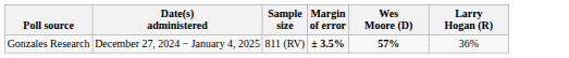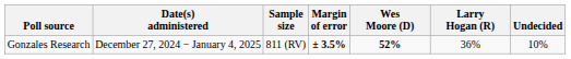 <table class="wikitable" style="font-size:90%;text-align:center;">
 <tr style="vertical-align:bottom">
 <th>Poll source</th>
 <th>Date(s)<br>administered</th>
 <th>Sample<br>size</th>
 <th>Margin<br>of error</th>
 <th style="width:100px;">Wes<br>Moore (D)</th>
 <th style="width:100px;">Larry<br>Hogan (R)</th>
+<th>Undecided</th>
 </tr>
 <tr>
 <td style="text-align:left;">Gonzales Research</td>
 <td>December 27, 2024 − January 4, 2025</td>
 <td>811 (RV)</td>
 <td><strong>± 3.5%</strong></td>
-<td><strong>57%</strong></td>
+<td><strong>52%</strong></td>
 <td>36%</td>
+<td>10%</td>
 </tr>
 </table>
